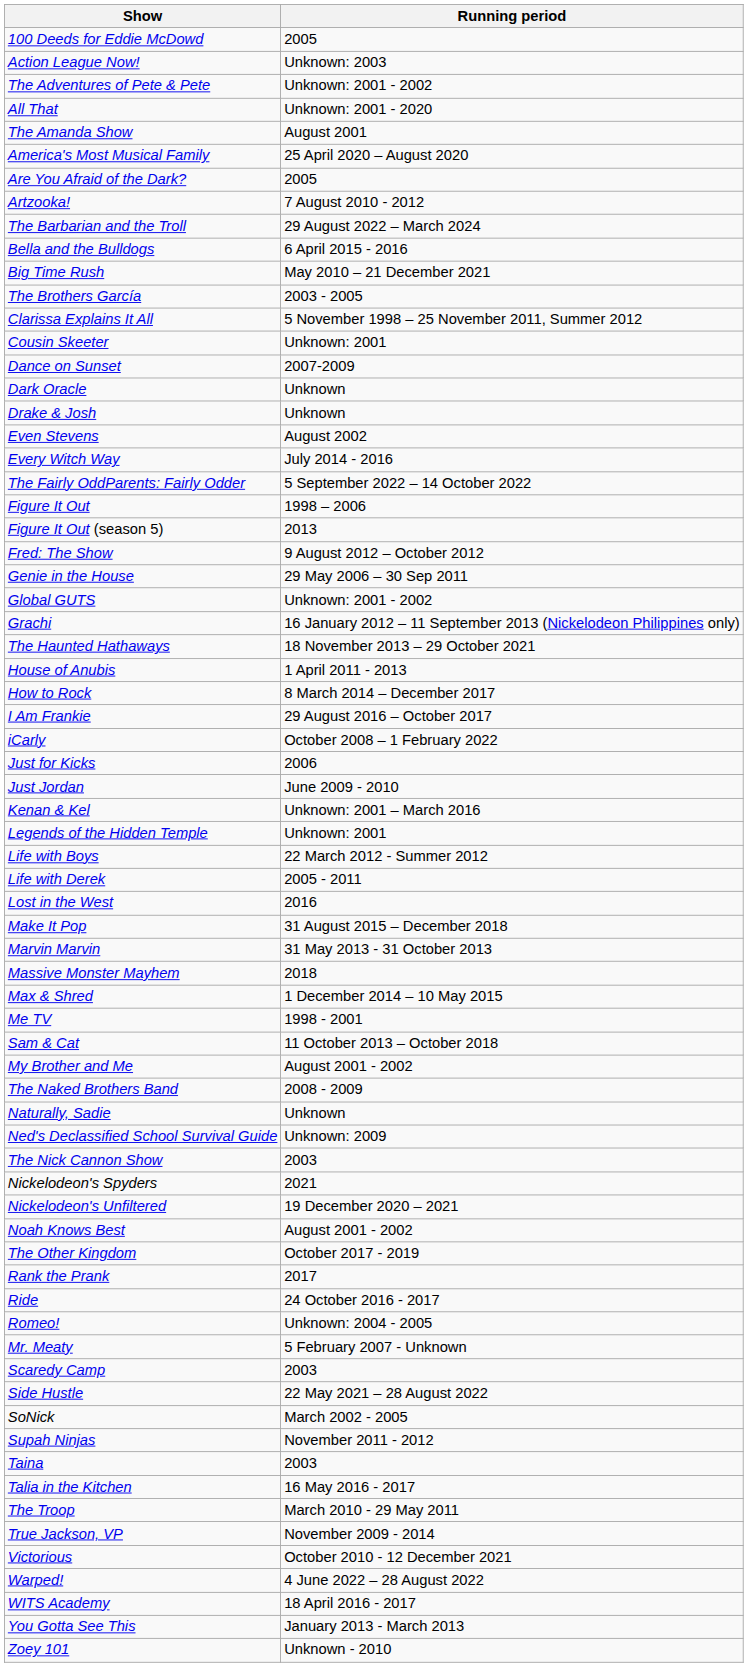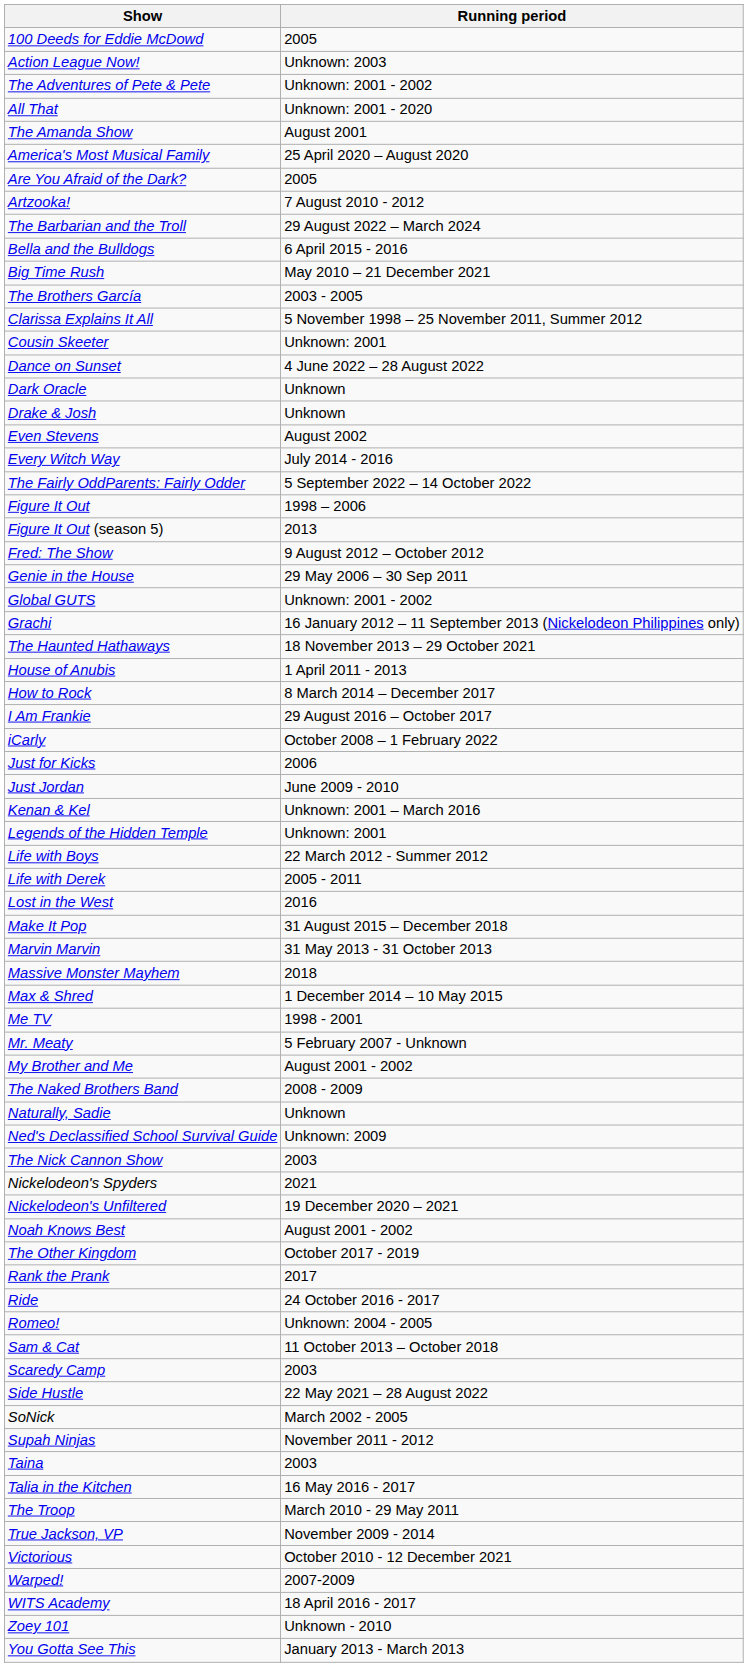 <table class="wikitable sortable">
 <tr>
 <th>Show</th>
 <th>Running period</th>
 </tr>
 <tr>
 <td><em><a href='#'>100 Deeds for Eddie McDowd</a></em></td>
 <td>2005</td>
 </tr>
 <tr>
 <td><em><a href='#'>Action League Now!</a></em></td>
 <td>Unknown: 2003</td>
 </tr>
 <tr>
 <td><em><a href='#'>The Adventures of Pete & Pete</a></em></td>
 <td>Unknown: 2001 - 2002</td>
 </tr>
 <tr>
 <td><em><a href='#'>All That</a></em></td>
 <td>Unknown: 2001 - 2020</td>
 </tr>
 <tr>
 <td><em><a href='#'>The Amanda Show</a></em></td>
 <td>August 2001</td>
 </tr>
 <tr>
 <td><em><a href='#'>America's Most Musical Family</a></em></td>
 <td>25 April 2020 – August 2020</td>
 </tr>
 <tr>
 <td><em><a href='#'>Are You Afraid of the Dark?</a></em></td>
 <td>2005</td>
 </tr>
 <tr>
 <td><em><a href='#'>Artzooka!</a></em></td>
 <td>7 August 2010 - 2012</td>
 </tr>
 <tr>
 <td><em><a href='#'>The Barbarian and the Troll</a></em></td>
 <td>29 August 2022 – March 2024</td>
 </tr>
 <tr>
 <td><em><a href='#'>Bella and the Bulldogs</a></em></td>
 <td>6 April 2015 - 2016</td>
 </tr>
 <tr>
 <td><em><a href='#'>Big Time Rush</a></em></td>
 <td>May 2010 – 21 December 2021</td>
 </tr>
 <tr>
 <td><em><a href='#'>The Brothers García</a></em></td>
 <td>2003 - 2005</td>
 </tr>
 <tr>
 <td><em><a href='#'>Clarissa Explains It All</a></em></td>
 <td>5 November 1998 – 25 November 2011, Summer 2012</td>
 </tr>
 <tr>
 <td><em><a href='#'>Cousin Skeeter</a></em></td>
 <td>Unknown: 2001</td>
 </tr>
 <tr>
 <td><em><a href='#'>Dance on Sunset</a></em></td>
-<td>2007-2009</td>
+<td>4 June 2022 – 28 August 2022</td>
 </tr>
 <tr>
 <td><em><a href='#'>Dark Oracle</a></em></td>
 <td>Unknown</td>
 </tr>
 <tr>
 <td><em><a href='#'>Drake & Josh</a></em></td>
 <td>Unknown</td>
 </tr>
 <tr>
 <td><em><a href='#'>Even Stevens</a></em></td>
 <td>August 2002</td>
 </tr>
 <tr>
 <td><em><a href='#'>Every Witch Way</a></em></td>
 <td>July 2014 - 2016</td>
 </tr>
 <tr>
 <td><em><a href='#'>The Fairly OddParents: Fairly Odder</a></em></td>
 <td>5 September 2022 – 14 October 2022</td>
 </tr>
 <tr>
 <td><em><a href='#'>Figure It Out</a></em></td>
 <td>1998 – 2006</td>
 </tr>
 <tr>
 <td><em><a href='#'>Figure It Out</a></em> (season 5)</td>
 <td>2013</td>
 </tr>
 <tr>
 <td><em><a href='#'>Fred: The Show</a></em></td>
 <td>9 August 2012 – October 2012</td>
 </tr>
 <tr>
 <td><em><a href='#'>Genie in the House</a></em></td>
 <td>29 May 2006 – 30 Sep 2011</td>
 </tr>
 <tr>
 <td><em><a href='#'>Global GUTS</a></em></td>
 <td>Unknown: 2001 - 2002</td>
 </tr>
 <tr>
 <td><em><a href='#'>Grachi</a></em></td>
 <td>16 January 2012 – 11 September 2013 (<a href='#'>Nickelodeon Philippines</a> only)</td>
 </tr>
 <tr>
 <td><em><a href='#'>The Haunted Hathaways</a></em></td>
 <td>18 November 2013 – 29 October 2021</td>
 </tr>
 <tr>
 <td><em><a href='#'>House of Anubis</a></em></td>
 <td>1 April 2011 - 2013</td>
 </tr>
 <tr>
 <td><em><a href='#'>How to Rock</a></em></td>
 <td>8 March 2014 – December 2017</td>
 </tr>
 <tr>
 <td><em><a href='#'>I Am Frankie</a></em></td>
 <td>29 August 2016 – October 2017</td>
 </tr>
 <tr>
 <td><em><a href='#'>iCarly</a></em></td>
 <td>October 2008 – 1 February 2022</td>
 </tr>
 <tr>
 <td><em><a href='#'>Just for Kicks</a></em></td>
 <td>2006</td>
 </tr>
 <tr>
 <td><em><a href='#'>Just Jordan</a></em></td>
 <td>June 2009 - 2010</td>
 </tr>
 <tr>
 <td><em><a href='#'>Kenan & Kel</a></em></td>
 <td>Unknown: 2001 – March 2016</td>
 </tr>
 <tr>
 <td><em><a href='#'>Legends of the Hidden Temple</a></em></td>
 <td>Unknown: 2001</td>
 </tr>
 <tr>
 <td><em><a href='#'>Life with Boys</a></em></td>
 <td>22 March 2012 - Summer 2012</td>
 </tr>
 <tr>
 <td><em><a href='#'>Life with Derek</a></em></td>
 <td>2005 - 2011</td>
 </tr>
 <tr>
 <td><em><a href='#'>Lost in the West</a></em></td>
 <td>2016</td>
 </tr>
 <tr>
 <td><em><a href='#'>Make It Pop</a></em></td>
 <td>31 August 2015 – December 2018</td>
 </tr>
 <tr>
 <td><em><a href='#'>Marvin Marvin</a></em></td>
 <td>31 May 2013 - 31 October 2013</td>
 </tr>
 <tr>
 <td><em><a href='#'>Massive Monster Mayhem</a></em></td>
 <td>2018</td>
 </tr>
 <tr>
 <td><em><a href='#'>Max & Shred</a></em></td>
 <td>1 December 2014 – 10 May 2015</td>
 </tr>
 <tr>
 <td><em><a href='#'>Me TV</a></em></td>
 <td>1998 - 2001</td>
 </tr>
 <tr>
-<td><em><a href='#'>Sam & Cat</a></em></td>
-<td>11 October 2013 – October 2018</td>
+<td><em><a href='#'>Mr. Meaty</a></em></td>
+<td>5 February 2007 - Unknown</td>
 </tr>
 <tr>
 <td><em><a href='#'>My Brother and Me</a></em></td>
 <td>August 2001 - 2002</td>
 </tr>
 <tr>
 <td><em><a href='#'>The Naked Brothers Band</a></em></td>
 <td>2008 - 2009</td>
 </tr>
 <tr>
 <td><em><a href='#'>Naturally, Sadie</a></em></td>
 <td>Unknown</td>
 </tr>
 <tr>
 <td><em><a href='#'>Ned's Declassified School Survival Guide</a></em></td>
 <td>Unknown: 2009</td>
 </tr>
 <tr>
 <td><em><a href='#'>The Nick Cannon Show</a></em></td>
 <td>2003</td>
 </tr>
 <tr>
 <td><em>Nickelodeon's Spyders</em></td>
 <td>2021</td>
 </tr>
 <tr>
 <td><em><a href='#'>Nickelodeon's Unfiltered</a></em></td>
 <td>19 December 2020 – 2021</td>
 </tr>
 <tr>
 <td><em><a href='#'>Noah Knows Best</a></em></td>
 <td>August 2001 - 2002</td>
 </tr>
 <tr>
 <td><em><a href='#'>The Other Kingdom</a></em></td>
 <td>October 2017 - 2019</td>
 </tr>
 <tr>
 <td><em><a href='#'>Rank the Prank</a></em></td>
 <td>2017</td>
 </tr>
 <tr>
 <td><em><a href='#'>Ride</a></em></td>
 <td>24 October 2016 - 2017</td>
 </tr>
 <tr>
 <td><em><a href='#'>Romeo!</a></em></td>
 <td>Unknown: 2004 - 2005</td>
 </tr>
 <tr>
-<td><em><a href='#'>Mr. Meaty</a></em></td>
-<td>5 February 2007 - Unknown</td>
+<td><em><a href='#'>Sam & Cat</a></em></td>
+<td>11 October 2013 – October 2018</td>
 </tr>
 <tr>
 <td><em><a href='#'>Scaredy Camp</a></em></td>
 <td>2003</td>
 </tr>
 <tr>
 <td><em><a href='#'>Side Hustle</a></em></td>
 <td>22 May 2021 – 28 August 2022</td>
 </tr>
 <tr>
 <td><em>SoNick</em></td>
 <td>March 2002 - 2005</td>
 </tr>
 <tr>
 <td><em><a href='#'>Supah Ninjas</a></em></td>
 <td>November 2011 - 2012</td>
 </tr>
 <tr>
 <td><em><a href='#'>Taina</a></em></td>
 <td>2003</td>
 </tr>
 <tr>
 <td><em><a href='#'>Talia in the Kitchen</a></em></td>
 <td>16 May 2016 - 2017</td>
 </tr>
 <tr>
 <td><em><a href='#'>The Troop</a></em></td>
 <td>March 2010 - 29 May 2011</td>
 </tr>
 <tr>
 <td><em><a href='#'>True Jackson, VP</a></em></td>
 <td>November 2009 - 2014</td>
 </tr>
 <tr>
 <td><em><a href='#'>Victorious</a></em></td>
 <td>October 2010 - 12 December 2021</td>
 </tr>
 <tr>
 <td><em><a href='#'>Warped!</a></em></td>
-<td>4 June 2022 – 28 August 2022</td>
+<td>2007-2009</td>
 </tr>
 <tr>
 <td><em><a href='#'>WITS Academy</a></em></td>
 <td>18 April 2016 - 2017</td>
 </tr>
 <tr>
+<td><em><a href='#'>Zoey 101</a></em></td>
+<td>Unknown - 2010</td>
+</tr>
+<tr>
 <td><em><a href='#'>You Gotta See This</a></em></td>
 <td>January 2013 - March 2013</td>
 </tr>
-<tr>
-<td><em><a href='#'>Zoey 101</a></em></td>
-<td>Unknown - 2010</td>
-</tr>
 </table>
